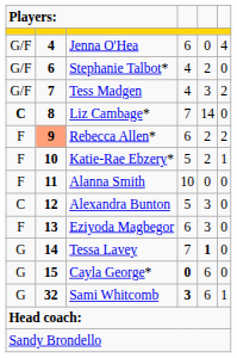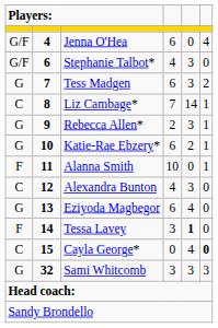 <table class="wikitable" style="font-size:90%; text-align:center; margin:auto;" align=right>
 <tr>
 <td align=left colspan="3"><strong>Players:</strong></td>
 <td></td>
 <td></td>
 <td></td>
 </tr>
 <tr>
 <th style="background:#ffd700;" width=25></th>
 <th style="background:#ffd700;" width=25></th>
 <th colspan=4 style="background:#ffd700;"></th>
 </tr>
 <tr>
 <td>G/F</td>
 <td><strong>4</strong></td>
 <td align=left><a href='#'>Jenna O'Hea</a></td>
 <td>6</td>
 <td>0</td>
 <td>4</td>
 </tr>
 <tr>
 <td>G/F</td>
 <td><strong>6</strong></td>
 <td align=left><a href='#'>Stephanie Talbot</a>*</td>
 <td>4</td>
-<td>2</td>
+<td>3</td>
 <td>0</td>
 </tr>
 <tr>
-<td>G/F</td>
+<td>G</td>
 <td><strong>7</strong></td>
 <td align=left><a href='#'>Tess Madgen</a></td>
-<td>4</td>
+<td>6</td>
 <td>3</td>
 <td>2</td>
 </tr>
 <tr>
-<td><strong>C</strong></td>
+<td>C</td>
 <td><strong>8</strong></td>
 <td align=left><a href='#'>Liz Cambage</a>*</td>
 <td>7</td>
 <td>14</td>
-<td>0</td>
+<td>1</td>
 </tr>
 <tr>
-<td>F</td>
-<td style="background: lightsalmon;"><strong>9</strong></td>
+<td>G</td>
+<td><strong>9</strong></td>
 <td align=left><a href='#'>Rebecca Allen</a>*</td>
-<td>6</td>
 <td>2</td>
-<td>2</td>
+<td>3</td>
+<td>1</td>
 </tr>
 <tr>
-<td>F</td>
+<td>G</td>
 <td><strong>10</strong></td>
 <td align=left><a href='#'>Katie-Rae Ebzery</a>*</td>
-<td>5</td>
+<td>6</td>
 <td>2</td>
 <td>1</td>
 </tr>
 <tr>
 <td>F</td>
 <td><strong>11</strong></td>
 <td align=left><a href='#'>Alanna Smith</a></td>
 <td>10</td>
 <td>0</td>
-<td>0</td>
+<td>1</td>
 </tr>
 <tr>
 <td>C</td>
 <td><strong>12</strong></td>
 <td align=left><a href='#'>Alexandra Bunton</a></td>
-<td>5</td>
-<td>3</td>
-<td>0</td>
-</tr>
-<tr>
-<td>F</td>
-<td><strong>13</strong></td>
-<td align=left><a href='#'>Eziyoda Magbegor</a></td>
-<td>6</td>
+<td>4</td>
 <td>3</td>
 <td>0</td>
 </tr>
 <tr>
 <td>G</td>
+<td><strong>13</strong></td>
+<td align=left><a href='#'>Eziyoda Magbegor</a></td>
+<td>6</td>
+<td>4</td>
+<td>0</td>
+</tr>
+<tr>
+<td>F</td>
 <td><strong>14</strong></td>
 <td align=left><a href='#'>Tessa Lavey</a></td>
-<td>7</td>
+<td>3</td>
 <td><strong>1</strong></td>
 <td>0</td>
 </tr>
 <tr>
-<td>G</td>
+<td>C</td>
 <td><strong>15</strong></td>
 <td align=left><a href='#'>Cayla George</a>*</td>
+<td>0</td>
+<td>4</td>
 <td><strong>0</strong></td>
-<td>6</td>
-<td>0</td>
 </tr>
 <tr>
 <td>G</td>
 <td><strong>32</strong></td>
 <td align=left><a href='#'>Sami Whitcomb</a></td>
-<td><strong>3</strong></td>
-<td>6</td>
-<td>1</td>
+<td>3</td>
+<td>3</td>
+<td>3</td>
 </tr>
 <tr>
 <td align=left colspan=7><strong>Head coach:</strong></td>
 </tr>
 <tr>
 <td colspan=7 align=left> <a href='#'>Sandy Brondello</a></td>
 </tr>
 </table>
